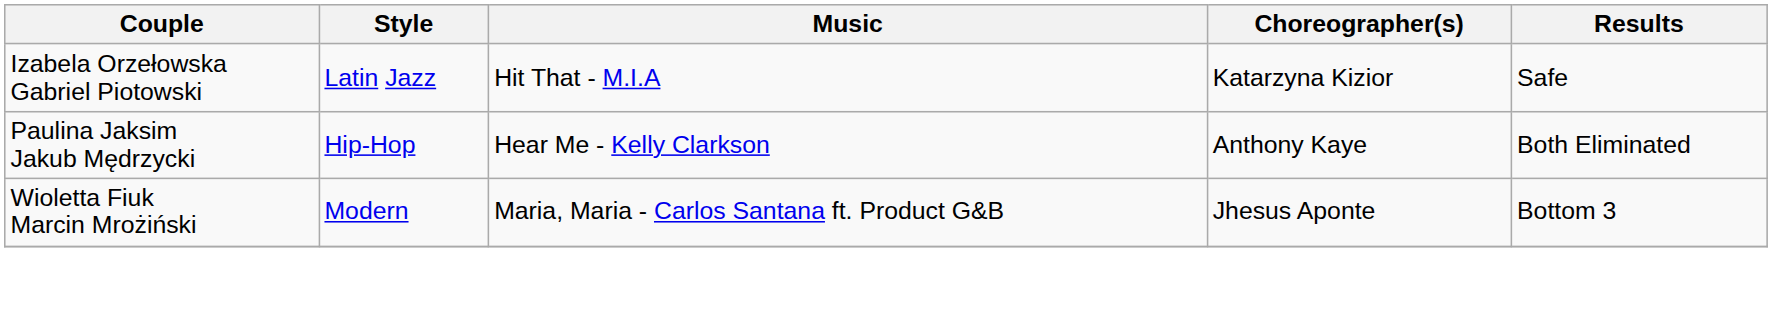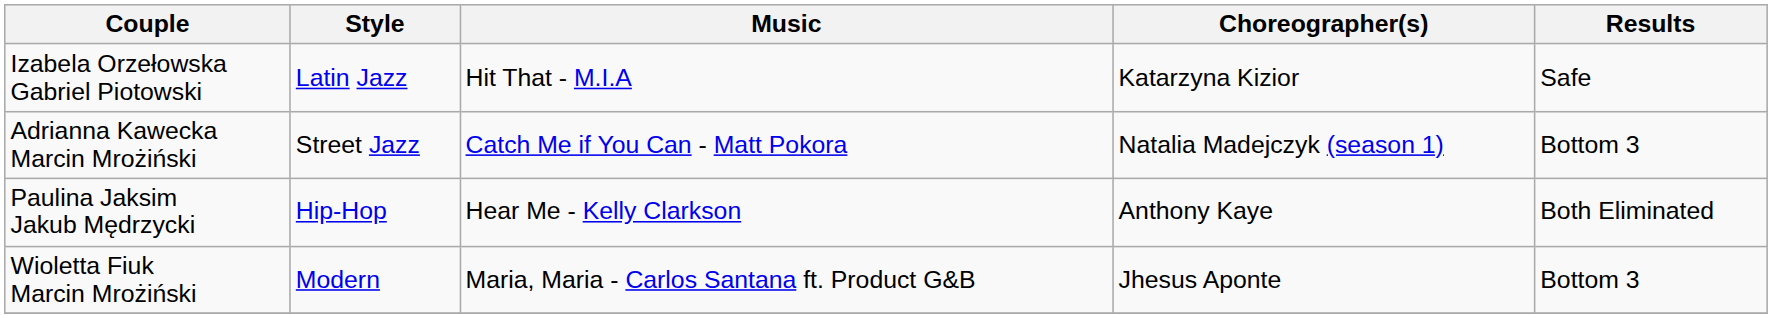 <table class="wikitable" width="90%">
 <tr>
 <th>Couple</th>
 <th>Style</th>
 <th>Music</th>
 <th>Choreographer(s)</th>
 <th>Results</th>
 </tr>
 <tr>
 <td>Izabela Orzełowska<br>Gabriel Piotowski</td>
 <td><a href='#'>Latin</a> <a href='#'>Jazz</a></td>
 <td>Hit That - <a href='#'>M.I.A</a></td>
 <td>Katarzyna Kizior</td>
 <td>Safe</td>
+</tr>
+<tr>
+<td>Adrianna Kawecka<br>Marcin Mrożiński</td>
+<td>Street <a href='#'>Jazz</a></td>
+<td><a href='#'>Catch Me if You Can</a> - <a href='#'>Matt Pokora</a></td>
+<td>Natalia Madejczyk <a href='#'>(season 1)</a></td>
+<td>Bottom 3</td>
 </tr>
 <tr>
 <td>Paulina Jaksim<br>Jakub Mędrzycki</td>
 <td><a href='#'>Hip-Hop</a></td>
 <td>Hear Me - <a href='#'>Kelly Clarkson</a></td>
 <td>Anthony Kaye</td>
 <td>Both Eliminated</td>
 </tr>
 <tr>
 <td>Wioletta Fiuk<br>Marcin Mrożiński</td>
 <td><a href='#'>Modern</a></td>
 <td>Maria, Maria - <a href='#'>Carlos Santana</a> ft. Product G&B</td>
 <td>Jhesus Aponte</td>
 <td>Bottom 3</td>
 </tr>
 <tr>
 </tr>
 </table>
